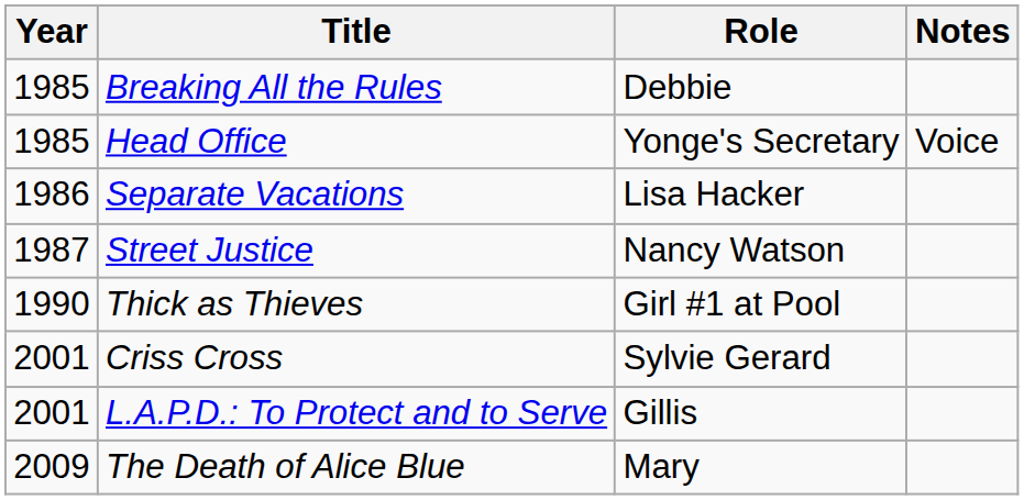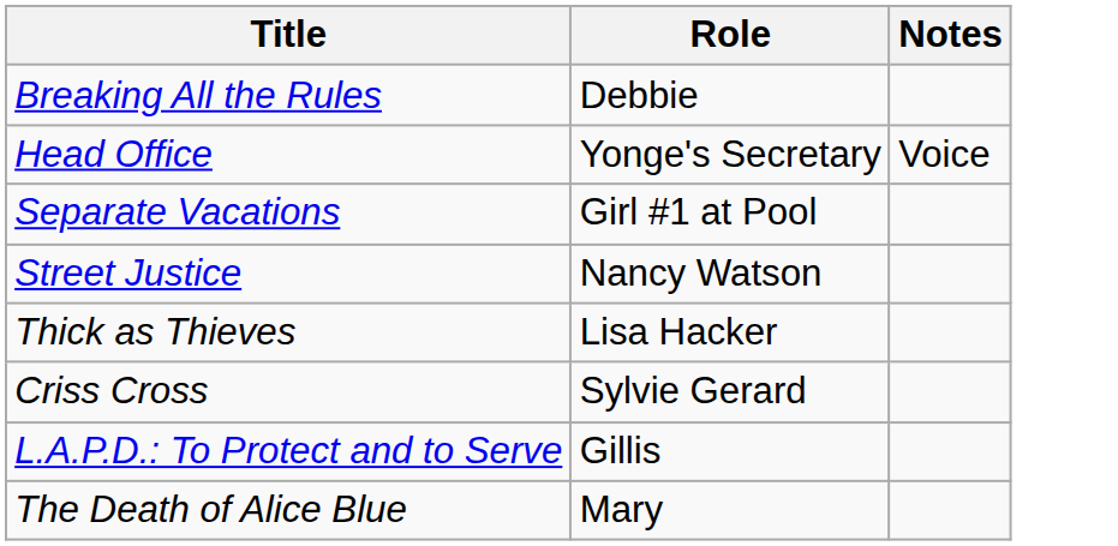 <table class="wikitable sortable">
 <tr>
-<th>Year</th>
 <th>Title</th>
 <th>Role</th>
 <th class="unsortable">Notes</th>
 </tr>
 <tr>
-<td>1985</td>
 <td><a href='#'><em>Breaking All the Rules</em></a></td>
 <td>Debbie</td>
 <td></td>
 </tr>
 <tr>
-<td>1985</td>
 <td><em><a href='#'>Head Office</a></em></td>
 <td>Yonge's Secretary</td>
 <td>Voice</td>
 </tr>
 <tr>
-<td>1986</td>
 <td><em><a href='#'>Separate Vacations</a></em></td>
-<td>Lisa Hacker</td>
+<td>Girl #1 at Pool</td>
 <td></td>
 </tr>
 <tr>
-<td>1987</td>
 <td><a href='#'><em>Street Justice</em></a></td>
 <td>Nancy Watson</td>
 <td></td>
 </tr>
 <tr>
-<td>1990</td>
 <td><em>Thick as Thieves</em></td>
-<td>Girl #1 at Pool</td>
+<td>Lisa Hacker</td>
 <td></td>
 </tr>
 <tr>
-<td>2001</td>
 <td><em>Criss Cross</em></td>
 <td>Sylvie Gerard</td>
 <td></td>
 </tr>
 <tr>
-<td>2001</td>
 <td><em><a href='#'>L.A.P.D.: To Protect and to Serve</a></em></td>
 <td>Gillis</td>
 <td></td>
 </tr>
 <tr>
-<td>2009</td>
 <td data-sort-value="Death of Alice Blue, The"><em>The Death of Alice Blue</em></td>
 <td>Mary</td>
 <td></td>
 </tr>
 </table>
